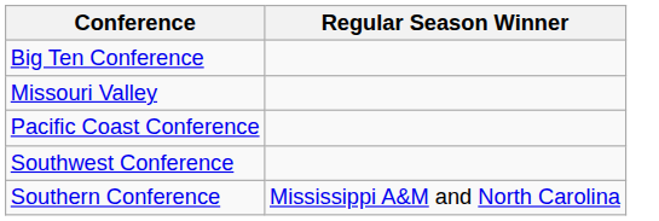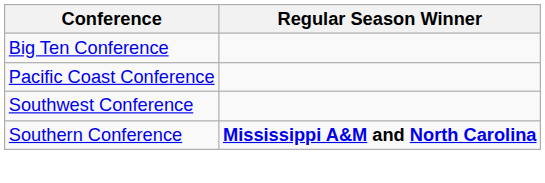 <table class="wikitable">
 <tr>
 <th>Conference</th>
 <th>Regular Season Winner</th>
 </tr>
 <tr>
 <td><a href='#'>Big Ten Conference</a></td>
-<td></td>
-</tr>
-<tr>
-<td><a href='#'>Missouri Valley</a></td>
 <td></td>
 </tr>
 <tr>
 <td><a href='#'>Pacific Coast Conference</a></td>
 <td></td>
 </tr>
 <tr>
 <td><a href='#'>Southwest Conference</a></td>
 <td></td>
 </tr>
 <tr>
 <td><a href='#'>Southern Conference</a></td>
-<td><a href='#'>Mississippi A&M</a> and <a href='#'>North Carolina</a></td>
+<td><strong><a href='#'>Mississippi A&M</a> and <a href='#'>North Carolina</a></strong></td>
 </tr>
 </table>
